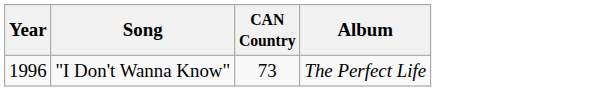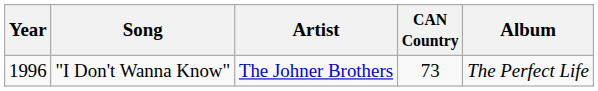 <table class="wikitable">
 <tr>
 <th>Year</th>
 <th>Song</th>
+<th>Artist</th>
 <th width=45><small>CAN Country</small></th>
 <th>Album</th>
 </tr>
 <tr>
 <td>1996</td>
 <td>"I Don't Wanna Know"</td>
+<td><a href='#'>The Johner Brothers</a></td>
 <td align="center">73</td>
 <td><em>The Perfect Life</em></td>
 </tr>
 </table>
